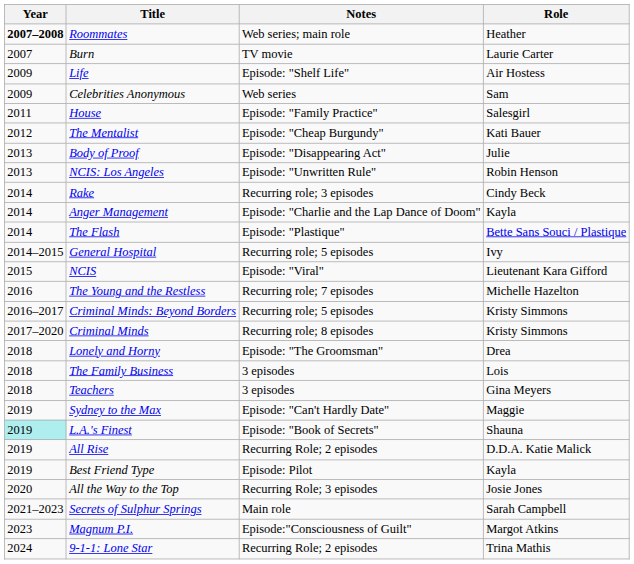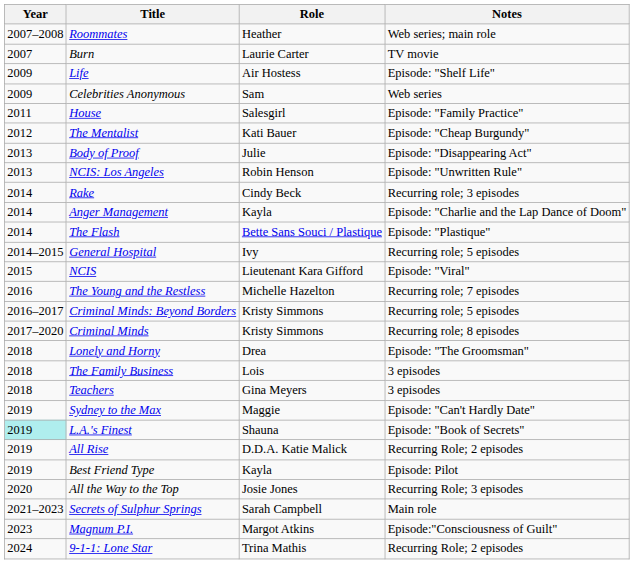 <table class="wikitable sortable" >
 <tr>
 <th>Year</th>
 <th>Title</th>
+<th>Role</th>
 <th class="unsortable">Notes</th>
-<th>Role</th>
 </tr>
 <tr>
-<td><strong>2007–2008</strong></td>
+<td>2007–2008</td>
 <td><em><a href='#'>Roommates</a></em></td>
+<td>Heather</td>
 <td>Web series; main role</td>
-<td>Heather</td>
 </tr>
 <tr>
 <td>2007</td>
 <td><em>Burn</em></td>
+<td>Laurie Carter</td>
 <td>TV movie</td>
-<td>Laurie Carter</td>
 </tr>
 <tr>
 <td>2009</td>
 <td><em><a href='#'>Life</a></em></td>
+<td>Air Hostess</td>
 <td>Episode: "Shelf Life"</td>
-<td>Air Hostess</td>
 </tr>
 <tr>
 <td>2009</td>
 <td><em>Celebrities Anonymous</em></td>
+<td>Sam</td>
 <td>Web series</td>
-<td>Sam</td>
 </tr>
 <tr>
 <td>2011</td>
 <td><em><a href='#'>House</a></em></td>
+<td>Salesgirl</td>
 <td>Episode: "Family Practice"</td>
-<td>Salesgirl</td>
 </tr>
 <tr>
 <td>2012</td>
 <td><em><a href='#'>The Mentalist</a></em></td>
+<td>Kati Bauer</td>
 <td>Episode: "Cheap Burgundy"</td>
-<td>Kati Bauer</td>
 </tr>
 <tr>
 <td>2013</td>
 <td><em><a href='#'>Body of Proof</a></em></td>
+<td>Julie</td>
 <td>Episode: "Disappearing Act"</td>
-<td>Julie</td>
 </tr>
 <tr>
 <td>2013</td>
 <td><em><a href='#'>NCIS: Los Angeles</a></em></td>
+<td>Robin Henson</td>
 <td>Episode: "Unwritten Rule"</td>
-<td>Robin Henson</td>
 </tr>
 <tr>
 <td>2014</td>
 <td><em><a href='#'>Rake</a></em></td>
+<td>Cindy Beck</td>
 <td>Recurring role; 3 episodes</td>
-<td>Cindy Beck</td>
 </tr>
 <tr>
 <td>2014</td>
 <td><em><a href='#'>Anger Management</a></em></td>
+<td>Kayla</td>
 <td>Episode: "Charlie and the Lap Dance of Doom"</td>
-<td>Kayla</td>
 </tr>
 <tr>
 <td>2014</td>
 <td><em><a href='#'>The Flash</a></em></td>
+<td><a href='#'>Bette Sans Souci / Plastique</a></td>
 <td>Episode: "Plastique"</td>
-<td><a href='#'>Bette Sans Souci / Plastique</a></td>
 </tr>
 <tr>
 <td>2014–2015</td>
 <td><em><a href='#'>General Hospital</a></em></td>
+<td>Ivy</td>
 <td>Recurring role; 5 episodes</td>
-<td>Ivy</td>
 </tr>
 <tr>
 <td>2015</td>
 <td><em><a href='#'>NCIS</a></em></td>
+<td>Lieutenant Kara Gifford</td>
 <td>Episode: "Viral"</td>
-<td>Lieutenant Kara Gifford</td>
 </tr>
 <tr>
 <td>2016</td>
 <td><em><a href='#'>The Young and the Restless</a></em></td>
+<td>Michelle Hazelton</td>
 <td>Recurring role; 7 episodes</td>
-<td>Michelle Hazelton</td>
 </tr>
 <tr>
 <td>2016–2017</td>
 <td><em><a href='#'>Criminal Minds: Beyond Borders</a></em></td>
+<td>Kristy Simmons</td>
 <td>Recurring role; 5 episodes</td>
-<td>Kristy Simmons</td>
 </tr>
 <tr>
 <td>2017–2020</td>
 <td><em><a href='#'>Criminal Minds</a></em></td>
+<td>Kristy Simmons</td>
 <td>Recurring role; 8 episodes</td>
-<td>Kristy Simmons</td>
 </tr>
 <tr>
 <td>2018</td>
 <td><em><a href='#'>Lonely and Horny</a></em></td>
+<td>Drea</td>
 <td>Episode: "The Groomsman"</td>
-<td>Drea</td>
 </tr>
 <tr>
 <td>2018</td>
 <td><em><a href='#'>The Family Business</a></em></td>
+<td>Lois</td>
 <td>3 episodes</td>
-<td>Lois</td>
 </tr>
 <tr>
 <td>2018</td>
 <td><em><a href='#'>Teachers</a></em></td>
+<td>Gina Meyers</td>
 <td>3 episodes</td>
-<td>Gina Meyers</td>
 </tr>
 <tr>
 <td>2019</td>
 <td><em><a href='#'>Sydney to the Max</a></em></td>
+<td>Maggie</td>
 <td>Episode: "Can't Hardly Date"</td>
-<td>Maggie</td>
 </tr>
 <tr>
 <td style="background: paleturquoise;">2019</td>
 <td><em><a href='#'>L.A.'s Finest</a></em></td>
+<td>Shauna</td>
 <td>Episode: "Book of Secrets"</td>
-<td>Shauna</td>
 </tr>
 <tr>
 <td>2019</td>
 <td><em><a href='#'>All Rise</a></em></td>
+<td>D.D.A. Katie Malick</td>
 <td>Recurring Role; 2 episodes</td>
-<td>D.D.A. Katie Malick</td>
 </tr>
 <tr>
 <td>2019</td>
 <td><em>Best Friend Type</em></td>
+<td>Kayla</td>
 <td>Episode: Pilot</td>
-<td>Kayla</td>
 </tr>
 <tr>
 <td>2020</td>
 <td><em>All the Way to the Top</em></td>
+<td>Josie Jones</td>
 <td>Recurring Role; 3 episodes</td>
-<td>Josie Jones</td>
 </tr>
 <tr>
 <td>2021–2023</td>
 <td><em><a href='#'>Secrets of Sulphur Springs</a></em></td>
+<td>Sarah Campbell</td>
 <td>Main role</td>
-<td>Sarah Campbell</td>
 </tr>
 <tr>
 <td>2023</td>
 <td><em><a href='#'>Magnum P.I.</a></em></td>
+<td>Margot Atkins</td>
 <td>Episode:"Consciousness of Guilt"</td>
-<td>Margot Atkins</td>
 </tr>
 <tr>
 <td>2024</td>
 <td><em><a href='#'>9-1-1: Lone Star</a></em></td>
+<td>Trina Mathis</td>
 <td>Recurring Role; 2 episodes</td>
-<td>Trina Mathis</td>
 </tr>
 </table>
